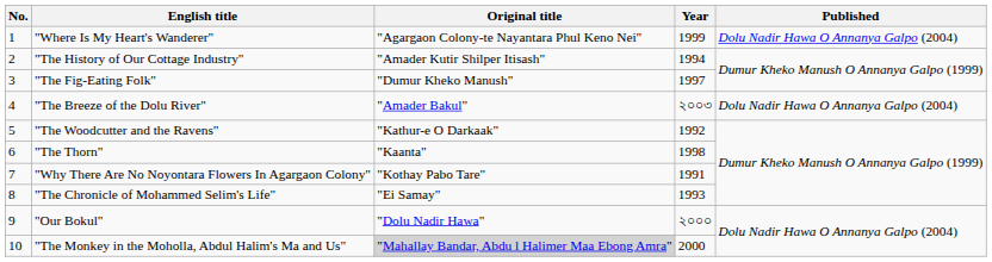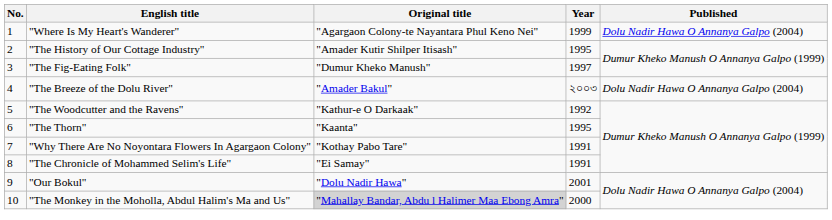 <table class="wikitable">
 <tr>
 <th>No.</th>
 <th>English title</th>
 <th>Original title</th>
 <th>Year</th>
 <th>Published</th>
 </tr>
 <tr>
 <td>1</td>
 <td>"Where Is My Heart's Wanderer"</td>
 <td>"Agargaon Colony-te Nayantara Phul Keno Nei"</td>
 <td>1999</td>
 <td><em><a href='#'>Dolu Nadir Hawa O Annanya Galpo</a></em> (2004)</td>
 </tr>
 <tr>
 <td>2</td>
 <td>"The History of Our Cottage Industry"</td>
 <td>"Amader Kutir Shilper Itisash"</td>
-<td>1994</td>
+<td>1995</td>
 <td rowspan="2"><em>Dumur Kheko Manush O Annanya Galpo</em> (1999)</td>
 </tr>
 <tr>
 <td>3</td>
 <td>"The Fig-Eating Folk"</td>
 <td>"Dumur Kheko Manush"</td>
 <td>1997</td>
 </tr>
 <tr>
 <td>4</td>
 <td>"The Breeze of the Dolu River"</td>
 <td>"<a href='#'>Amader Bakul</a>"</td>
 <td>২০০৩</td>
 <td><em>Dolu Nadir Hawa O Annanya Galpo</em> (2004)</td>
 </tr>
 <tr>
 <td>5</td>
 <td>"The Woodcutter and the Ravens"</td>
 <td>"Kathur-e O Darkaak"</td>
 <td>1992</td>
 <td rowspan="4"><em>Dumur Kheko Manush O Annanya Galpo</em> (1999)</td>
 </tr>
 <tr>
 <td>6</td>
 <td>"The Thorn"</td>
 <td>"Kaanta"</td>
-<td>1998</td>
+<td>1995</td>
 </tr>
 <tr>
 <td>7</td>
 <td>"Why There Are No Noyontara Flowers In Agargaon Colony"</td>
 <td>"Kothay Pabo Tare"</td>
 <td>1991</td>
 </tr>
 <tr>
 <td>8</td>
 <td>"The Chronicle of Mohammed Selim's Life"</td>
 <td>"Ei Samay"</td>
-<td>1993</td>
+<td>1991</td>
 </tr>
 <tr>
 <td>9</td>
 <td>"Our Bokul"</td>
 <td>"<a href='#'>Dolu Nadir Hawa</a>"</td>
-<td>২০০০</td>
+<td>2001</td>
 <td rowspan="2"><em>Dolu Nadir Hawa O Annanya Galpo</em> (2004)</td>
 </tr>
 <tr>
 <td>10</td>
 <td>"The Monkey in the Moholla, Abdul Halim's Ma and Us"</td>
 <td style="background: lightgrey;">"<a href='#'>Mahallay Bandar, Abdu l Halimer Maa Ebong Amra</a>"</td>
 <td>2000</td>
 </tr>
 </table>
